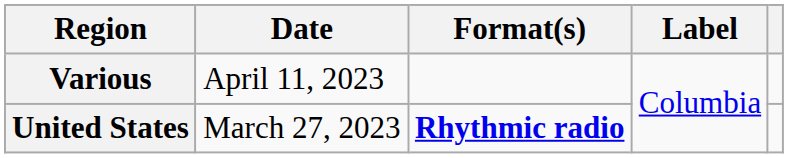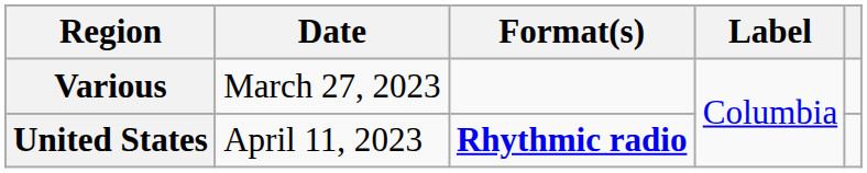 <table class="wikitable sortable plainrowheaders">
 <tr>
 <th scope="col">Region</th>
 <th scope="col">Date</th>
 <th scope="col">Format(s)</th>
 <th scope="col">Label</th>
 <th scope="col"></th>
 </tr>
 <tr>
 <th scope="row">Various</th>
-<td>April 11, 2023</td>
+<td>March 27, 2023</td>
 <td></td>
 <td rowspan="2"><a href='#'>Columbia</a></td>
 <td style="text-align:center;"></td>
 </tr>
 <tr>
 <th scope="row">United States</th>
-<td>March 27, 2023</td>
+<td>April 11, 2023</td>
 <td><strong><a href='#'>Rhythmic radio</a></strong></td>
 <td style="text-align:center;"></td>
 </tr>
 </table>
